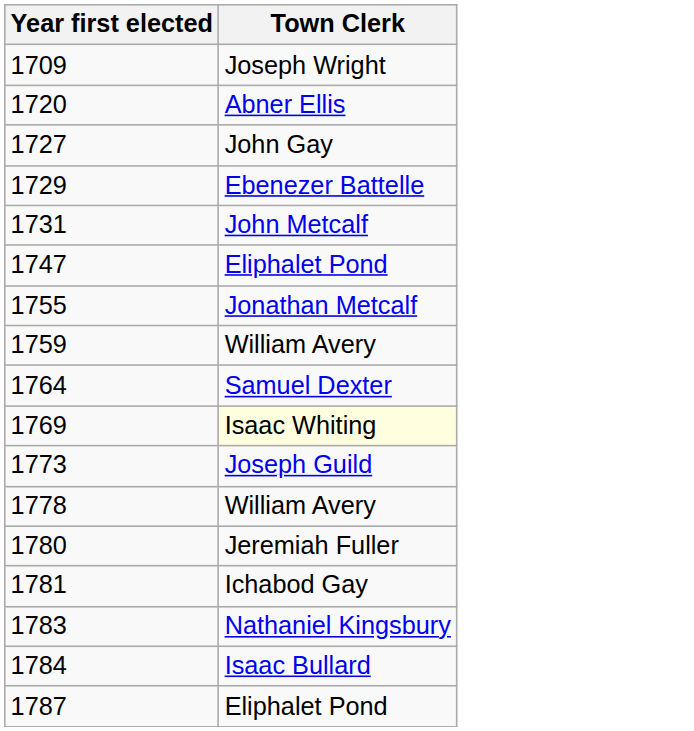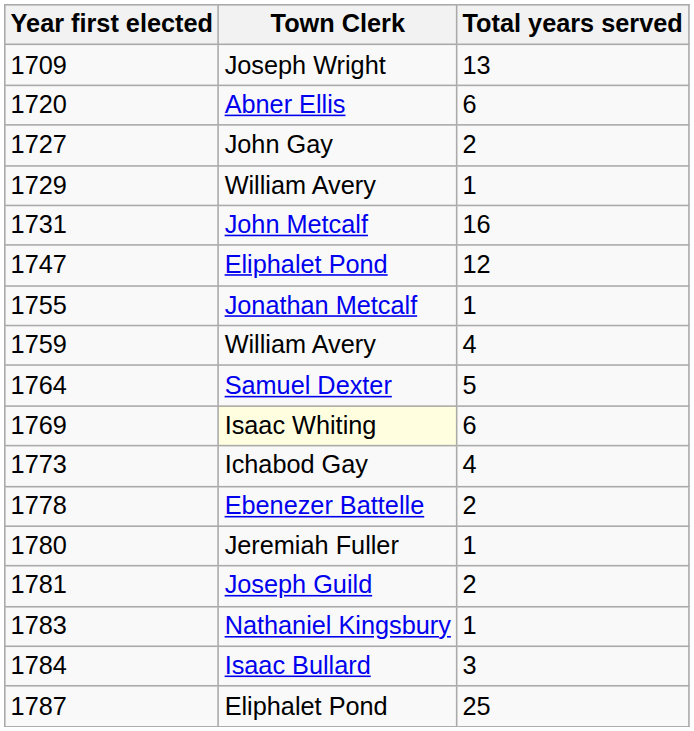 <table class="wikitable sortable">
 <tr>
 <th>Year first elected</th>
 <th>Town Clerk</th>
+<th>Total years served</th>
 </tr>
 <tr>
 <td>1709</td>
 <td>Joseph Wright</td>
+<td>13</td>
 </tr>
 <tr>
 <td>1720</td>
 <td><a href='#'>Abner Ellis</a></td>
+<td>6</td>
 </tr>
 <tr>
 <td>1727</td>
 <td>John Gay</td>
+<td>2</td>
 </tr>
 <tr>
 <td>1729</td>
-<td><a href='#'>Ebenezer Battelle</a></td>
+<td>William Avery</td>
+<td>1</td>
 </tr>
 <tr>
 <td>1731</td>
 <td><a href='#'>John Metcalf</a></td>
+<td>16</td>
 </tr>
 <tr>
 <td>1747</td>
 <td><a href='#'>Eliphalet Pond</a></td>
+<td>12</td>
 </tr>
 <tr>
 <td>1755</td>
 <td><a href='#'>Jonathan Metcalf</a></td>
+<td>1</td>
 </tr>
 <tr>
 <td>1759</td>
 <td>William Avery</td>
+<td>4</td>
 </tr>
 <tr>
 <td>1764</td>
 <td><a href='#'>Samuel Dexter</a></td>
+<td>5</td>
 </tr>
 <tr>
 <td>1769</td>
 <td style="background: lightyellow;">Isaac Whiting</td>
+<td>6</td>
 </tr>
 <tr>
 <td>1773</td>
-<td><a href='#'>Joseph Guild</a></td>
+<td>Ichabod Gay</td>
+<td>4</td>
 </tr>
 <tr>
 <td>1778</td>
-<td>William Avery</td>
+<td><a href='#'>Ebenezer Battelle</a></td>
+<td>2</td>
 </tr>
 <tr>
 <td>1780</td>
 <td>Jeremiah Fuller</td>
+<td>1</td>
 </tr>
 <tr>
 <td>1781</td>
-<td>Ichabod Gay</td>
+<td><a href='#'>Joseph Guild</a></td>
+<td>2</td>
 </tr>
 <tr>
 <td>1783</td>
 <td><a href='#'>Nathaniel Kingsbury</a></td>
+<td>1</td>
 </tr>
 <tr>
 <td>1784</td>
 <td><a href='#'>Isaac Bullard</a></td>
+<td>3</td>
 </tr>
 <tr>
 <td>1787</td>
 <td>Eliphalet Pond</td>
+<td>25</td>
 </tr>
 </table>
